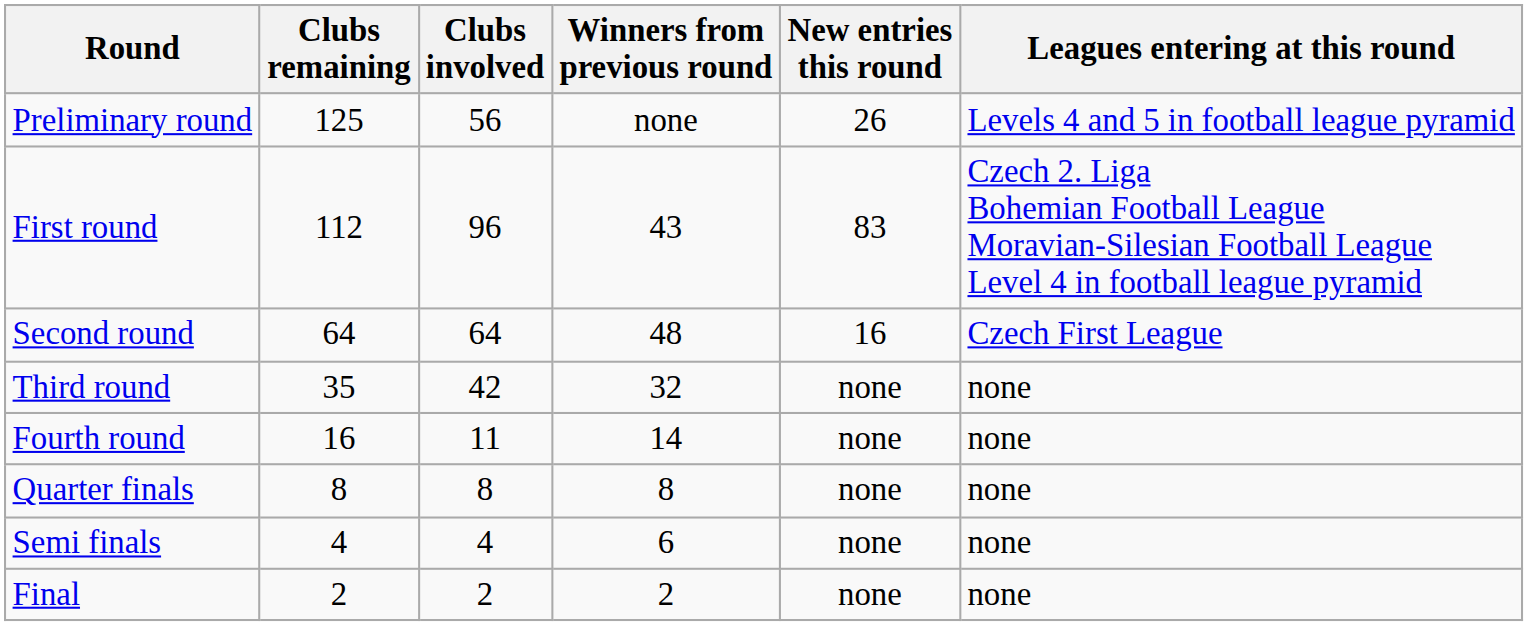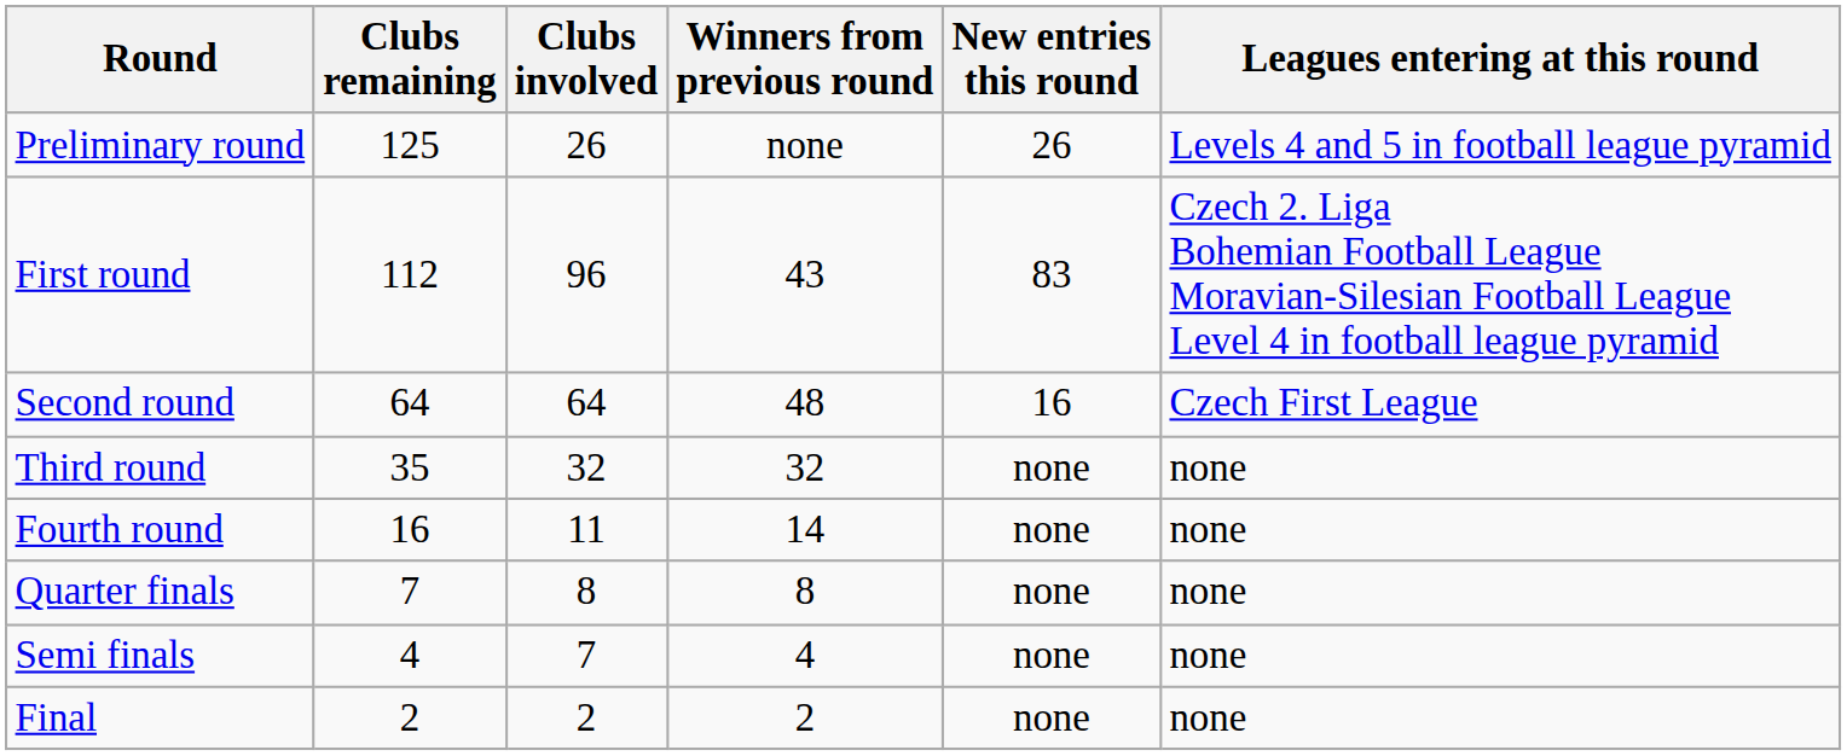 <table class="wikitable">
 <tr>
 <th>Round</th>
 <th>Clubs<br>remaining</th>
 <th>Clubs<br>involved</th>
 <th>Winners from<br>previous round</th>
 <th>New entries<br>this round</th>
 <th>Leagues entering at this round</th>
 </tr>
 <tr>
 <td><a href='#'>Preliminary round</a></td>
 <td align="center">125</td>
-<td align="center">56</td>
+<td align="center">26</td>
 <td align="center">none</td>
 <td align="center">26</td>
 <td><a href='#'>Levels 4 and 5 in football league pyramid</a></td>
 </tr>
 <tr>
 <td><a href='#'>First round</a></td>
 <td align="center">112</td>
 <td align="center">96</td>
 <td align="center">43</td>
 <td align="center">83</td>
 <td><a href='#'>Czech 2. Liga</a><br><a href='#'>Bohemian Football League</a><br><a href='#'>Moravian-Silesian Football League</a><br><a href='#'>Level 4 in football league pyramid</a></td>
 </tr>
 <tr>
 <td><a href='#'>Second round</a></td>
 <td align="center">64</td>
 <td align="center">64</td>
 <td align="center">48</td>
 <td align="center">16</td>
 <td><a href='#'>Czech First League</a></td>
 </tr>
 <tr>
 <td><a href='#'>Third round</a></td>
 <td align="center">35</td>
-<td align="center">42</td>
+<td align="center">32</td>
 <td align="center">32</td>
 <td align="center">none</td>
 <td>none</td>
 </tr>
 <tr>
 <td><a href='#'>Fourth round</a></td>
 <td align="center">16</td>
 <td align="center">11</td>
 <td align="center">14</td>
 <td align="center">none</td>
 <td>none</td>
 </tr>
 <tr>
 <td><a href='#'>Quarter finals</a></td>
-<td align="center">8</td>
+<td align="center">7</td>
 <td align="center">8</td>
 <td align="center">8</td>
 <td align="center">none</td>
 <td>none</td>
 </tr>
 <tr>
 <td><a href='#'>Semi finals</a></td>
 <td align="center">4</td>
+<td align="center">7</td>
 <td align="center">4</td>
-<td align="center">6</td>
 <td align="center">none</td>
 <td>none</td>
 </tr>
 <tr>
 <td><a href='#'>Final</a></td>
 <td align="center">2</td>
 <td align="center">2</td>
 <td align="center">2</td>
 <td align="center">none</td>
 <td>none</td>
 </tr>
 </table>
